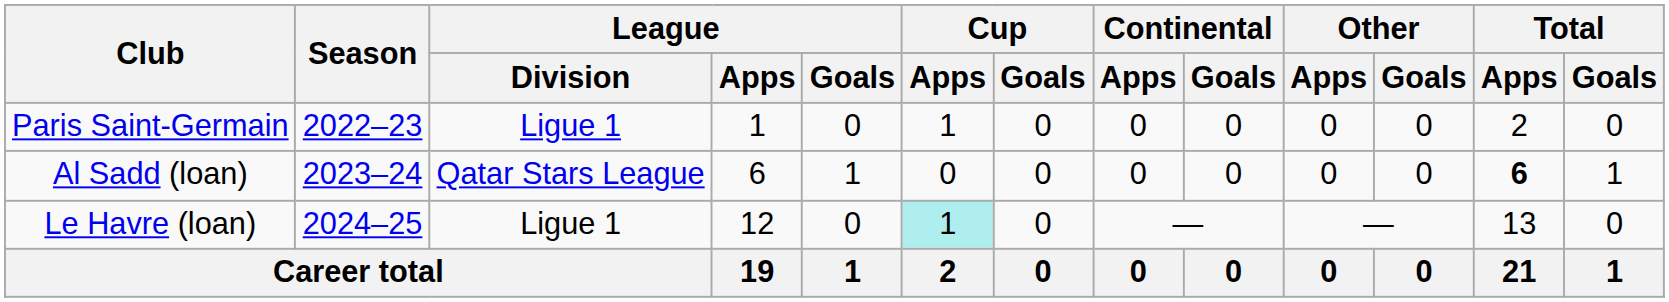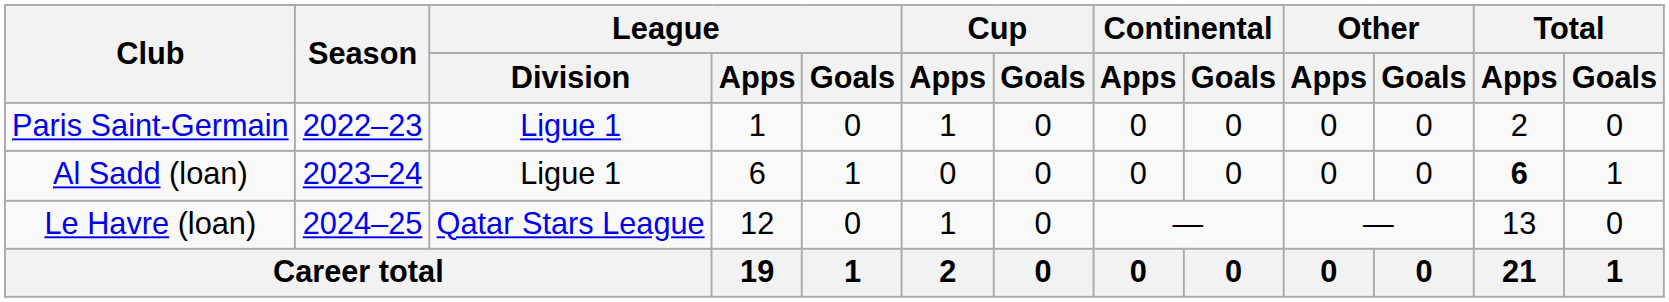 <table class="wikitable" style="text-align: center">
 <tr>
 <th rowspan="2">Club</th>
 <th rowspan="2">Season</th>
 <th colspan="3">League</th>
 <th colspan="2">Cup</th>
 <th colspan="2">Continental</th>
 <th colspan="2">Other</th>
 <th colspan="2">Total</th>
 </tr>
 <tr>
 <th>Division</th>
 <th>Apps</th>
 <th>Goals</th>
 <th>Apps</th>
 <th>Goals</th>
 <th>Apps</th>
 <th>Goals</th>
 <th>Apps</th>
 <th>Goals</th>
 <th>Apps</th>
 <th>Goals</th>
 </tr>
 <tr>
 <td><a href='#'>Paris Saint-Germain</a></td>
 <td><a href='#'>2022–23</a></td>
 <td><a href='#'>Ligue 1</a></td>
 <td>1</td>
 <td>0</td>
 <td>1</td>
 <td>0</td>
 <td>0</td>
 <td>0</td>
 <td>0</td>
 <td>0</td>
 <td>2</td>
 <td>0</td>
 </tr>
 <tr>
 <td><a href='#'>Al Sadd</a> (loan)</td>
 <td><a href='#'>2023–24</a></td>
-<td><a href='#'>Qatar Stars League</a></td>
+<td>Ligue 1</td>
 <td>6</td>
 <td>1</td>
 <td>0</td>
 <td>0</td>
 <td>0</td>
 <td>0</td>
 <td>0</td>
 <td>0</td>
 <td><strong>6</strong></td>
 <td>1</td>
 </tr>
 <tr>
 <td><a href='#'>Le Havre</a> (loan)</td>
 <td><a href='#'>2024–25</a></td>
-<td>Ligue 1</td>
+<td><a href='#'>Qatar Stars League</a></td>
 <td>12</td>
 <td>0</td>
-<td style="background: paleturquoise;">1</td>
+<td>1</td>
 <td>0</td>
 <td colspan="2">—</td>
 <td colspan="2">—</td>
 <td>13</td>
 <td>0</td>
 </tr>
 <tr>
 <th colspan="3">Career total</th>
 <th>19</th>
 <th>1</th>
 <th>2</th>
 <th>0</th>
 <th>0</th>
 <th>0</th>
 <th>0</th>
 <th>0</th>
 <th>21</th>
 <th>1</th>
 </tr>
 </table>
